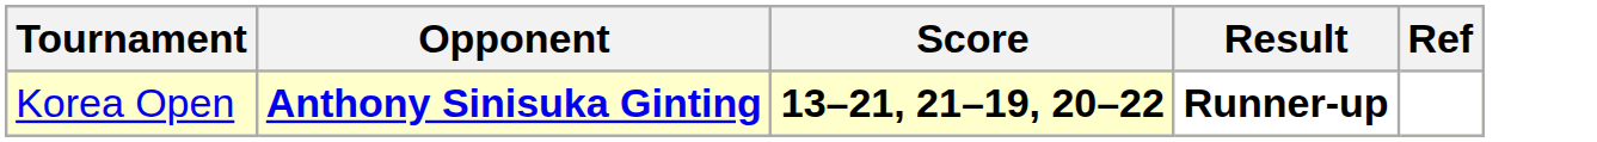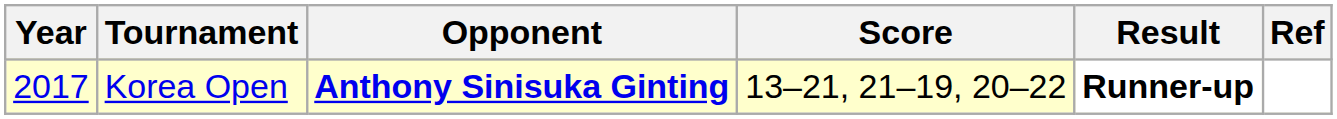 <table class="sortable wikitable" style="font-size: 90%">
 <tr>
+<th>Year</th>
 <th>Tournament</th>
 <th>Opponent</th>
 <th>Score</th>
 <th>Result</th>
 <th>Ref</th>
 </tr>
 <tr style="background:#FFFFCC">
+<td align="center"><a href='#'>2017</a></td>
 <td align="left"><a href='#'>Korea Open</a></td>
 <td align="left"><strong> <a href='#'>Anthony Sinisuka Ginting</a></strong></td>
-<td align="left"><strong>13–21, 21–19, 20–22</strong></td>
+<td align="left">13–21, 21–19, 20–22</td>
 <td style="text-align: left; background:white"> <strong>Runner-up</strong></td>
 <td style="text-align:center; background:white"></td>
 </tr>
 </table>
